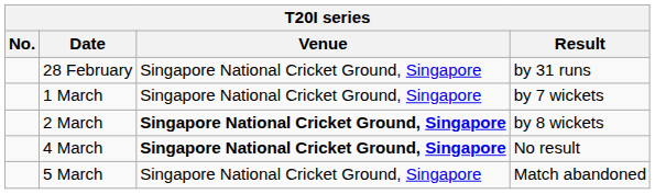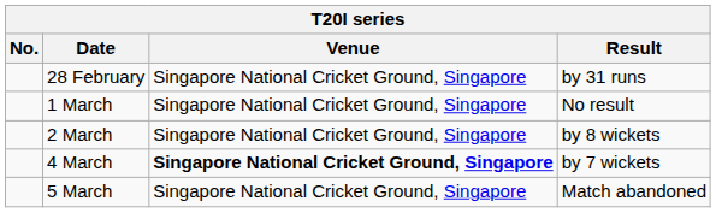 <table class="wikitable">
 <tr>
 <th colspan="5">T20I series</th>
 </tr>
 <tr>
 <th>No.</th>
 <th>Date</th>
 <th>Venue</th>
 <th>Result</th>
 </tr>
 <tr>
 <td></td>
 <td>28 February</td>
 <td>Singapore National Cricket Ground, <a href='#'>Singapore</a></td>
 <td> by 31 runs</td>
 </tr>
 <tr>
 <td></td>
 <td>1 March</td>
 <td>Singapore National Cricket Ground, <a href='#'>Singapore</a></td>
-<td> by 7 wickets</td>
+<td>No result</td>
 </tr>
 <tr>
 <td></td>
 <td>2 March</td>
-<td><strong>Singapore National Cricket Ground, <a href='#'>Singapore</a></strong></td>
+<td>Singapore National Cricket Ground, <a href='#'>Singapore</a></td>
 <td> by 8 wickets</td>
 </tr>
 <tr>
 <td></td>
 <td>4 March</td>
 <td><strong>Singapore National Cricket Ground, <a href='#'>Singapore</a></strong></td>
-<td>No result</td>
+<td> by 7 wickets</td>
 </tr>
 <tr>
 <td></td>
 <td>5 March</td>
 <td>Singapore National Cricket Ground, <a href='#'>Singapore</a></td>
 <td>Match abandoned</td>
 </tr>
 </table>
